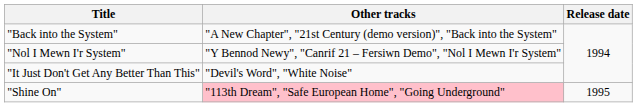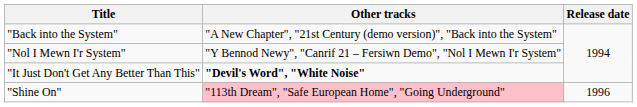 <table class="wikitable" style="font-size:95%">
 <tr>
 <th>Title</th>
 <th>Other tracks</th>
 <th>Release date</th>
 </tr>
 <tr>
 <td align=left>"Back into the System"</td>
 <td align=left>"A New Chapter", "21st Century (demo version)", "Back into the System"</td>
 <td style="text-align:center;" rowspan="3">1994</td>
 </tr>
 <tr>
 <td align=left>"Nol I Mewn I'r System"</td>
 <td align=left>"Y Bennod Newy", "Canrif 21 – Fersiwn Demo", "Nol I Mewn I'r System"</td>
 </tr>
 <tr>
 <td align=left>"It Just Don't Get Any Better Than This"</td>
-<td align=left>"Devil's Word", "White Noise"</td>
+<td align=left><strong>"Devil's Word", "White Noise"</strong></td>
 </tr>
 <tr>
 <td align=left>"Shine On"</td>
 <td align=left style="background: pink;">"113th Dream", "Safe European Home", "Going Underground"</td>
-<td align=center>1995</td>
+<td align=center>1996</td>
 </tr>
 </table>
